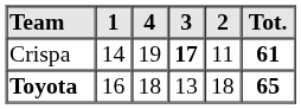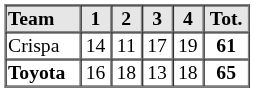 <table border=1 cellspacing=0 width=200 style="margin-left:3em;" align=right>
 <tr style="text-align:center; background-color:#e6e6e6;">
 <th align=left width=6%>Team</th>
 <th width=3%>1</th>
+<th width=3%>2</th>
+<th width=3%>3</th>
 <th width=3%>4</th>
-<th width=3%>3</th>
-<th width=3%>2</th>
 <th width=4%>Tot.</th>
 </tr>
 <tr style="text-align:center;">
 <td align=left>Crispa</td>
 <td>14</td>
+<td>11</td>
+<td>17</td>
 <td>19</td>
-<td><strong>17</strong></td>
-<td>11</td>
 <td><strong>61</strong></td>
 </tr>
 <tr style="text-align:center;">
 <td align=left><strong>Toyota</strong></td>
 <td>16</td>
 <td>18</td>
 <td>13</td>
 <td>18</td>
 <td><strong>65</strong></td>
 </tr>
 </table>
